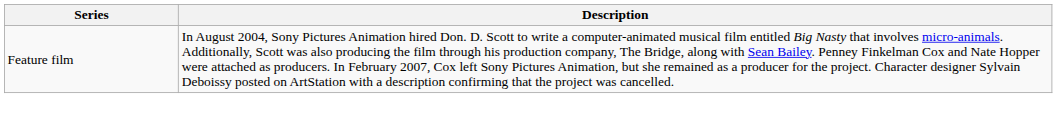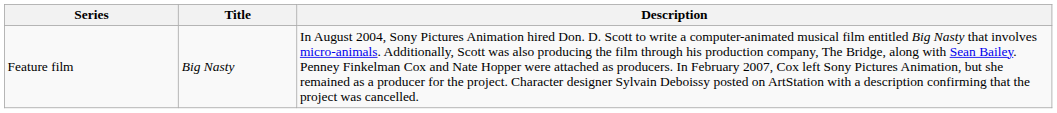 <table class="wikitable">
 <tr>
 <th style="width:150pt;">Series</th>
+<th style="width:100pt;">Title</th>
 <th>Description</th>
 </tr>
 <tr>
 <td>Feature film</td>
+<td><em>Big Nasty</em></td>
 <td>In August 2004, Sony Pictures Animation hired Don. D. Scott to write a computer-animated musical film entitled <em>Big Nasty</em> that involves <a href='#'>micro-animals</a>. Additionally, Scott was also producing the film through his production company, The Bridge, along with <a href='#'>Sean Bailey</a>. Penney Finkelman Cox and Nate Hopper were attached as producers. In February 2007, Cox left Sony Pictures Animation, but she remained as a producer for the project. Character designer Sylvain Deboissy posted on ArtStation with a description confirming that the project was cancelled.</td>
 </tr>
 </table>
